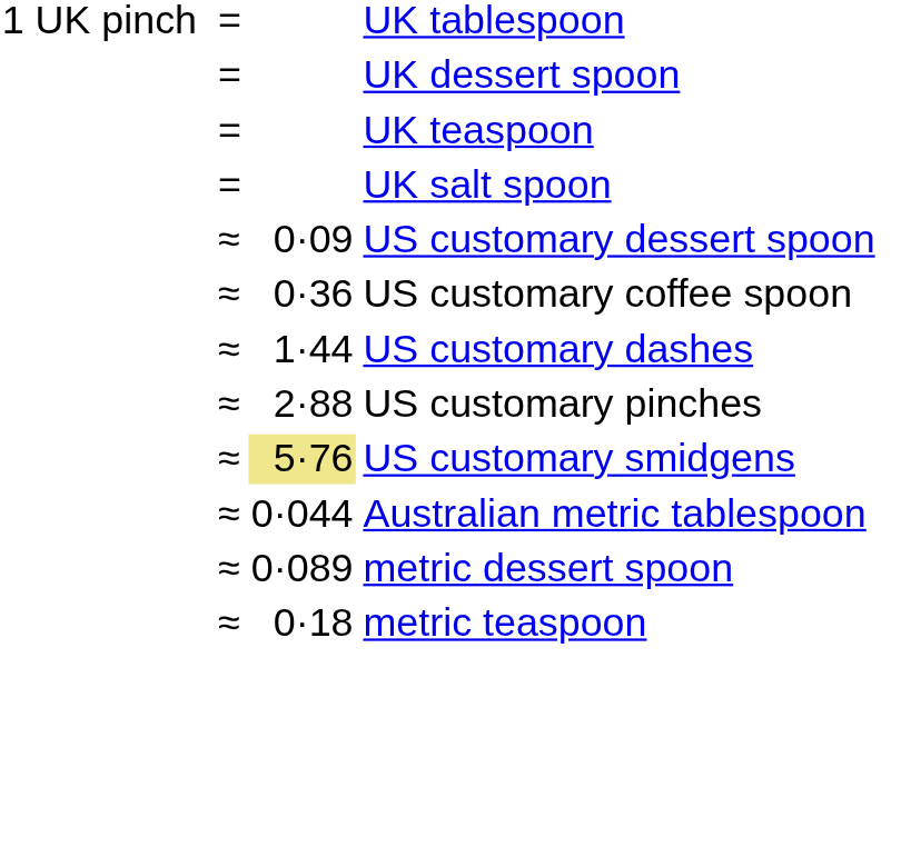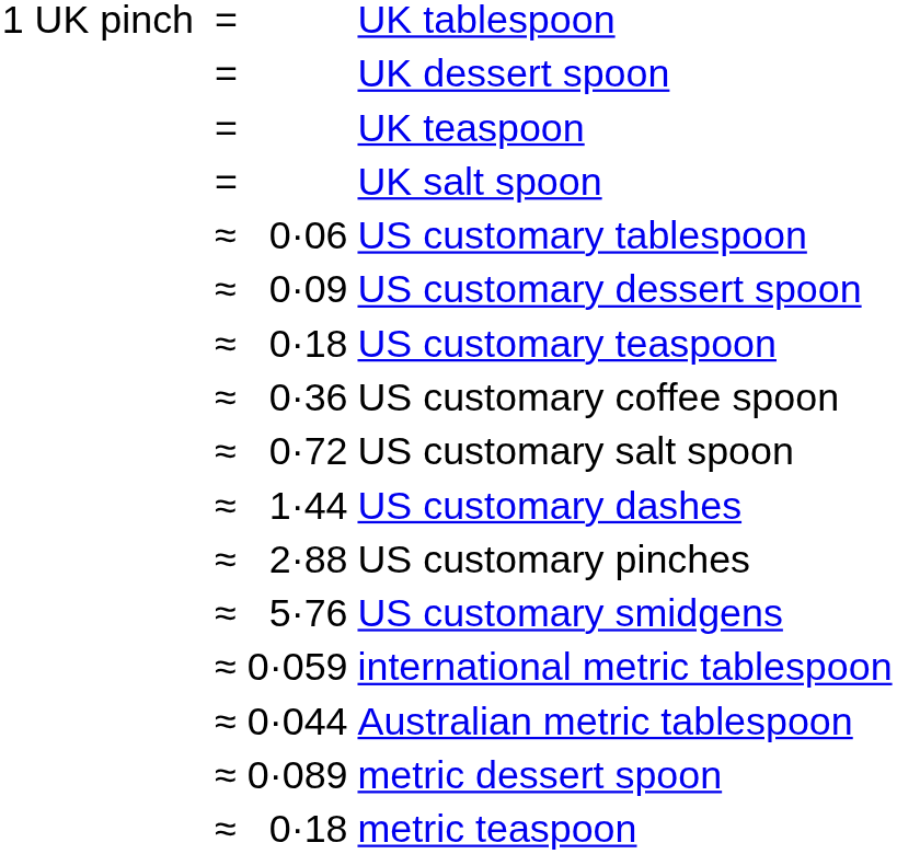 <table>
 <tr>
 <td>1 UK pinch </td>
 <td>=</td>
 <td align=right></td>
 <td><a href='#'>UK tablespoon</a></td>
 </tr>
 <tr>
 <td></td>
 <td>=</td>
 <td align=right></td>
 <td><a href='#'>UK dessert spoon</a></td>
 </tr>
 <tr>
 <td></td>
 <td>=</td>
 <td align=right></td>
 <td><a href='#'>UK teaspoon</a></td>
 </tr>
 <tr>
 <td></td>
 <td>=</td>
 <td align=right></td>
 <td><a href='#'>UK salt spoon</a></td>
 </tr>
 <tr>
 <td></td>
 <td>≈</td>
+<td align=right>0·06</td>
+<td><a href='#'>US customary tablespoon</a></td>
+</tr>
+<tr>
+<td></td>
+<td>≈</td>
 <td align=right>0·09</td>
 <td><a href='#'>US customary dessert spoon</a></td>
 </tr>
 <tr>
 <td></td>
 <td>≈</td>
+<td align=right>0·18</td>
+<td><a href='#'>US customary teaspoon</a></td>
+</tr>
+<tr>
+<td></td>
+<td>≈</td>
 <td align=right>0·36</td>
 <td>US customary coffee spoon</td>
+</tr>
+<tr>
+<td></td>
+<td>≈</td>
+<td align=right>0·72</td>
+<td>US customary salt spoon</td>
 </tr>
 <tr>
 <td></td>
 <td>≈</td>
 <td align=right>1·44</td>
 <td><a href='#'>US customary dashes</a></td>
 </tr>
 <tr>
 <td></td>
 <td>≈</td>
 <td align=right>2·88</td>
 <td>US customary pinches</td>
 </tr>
 <tr>
 <td></td>
 <td>≈</td>
-<td align=right style="background: khaki;">5·76</td>
+<td align=right>5·76</td>
 <td><a href='#'>US customary smidgens</a></td>
+</tr>
+<tr>
+<td></td>
+<td>≈</td>
+<td align=right>0·059</td>
+<td><a href='#'>international metric tablespoon</a></td>
 </tr>
 <tr>
 <td></td>
 <td>≈</td>
 <td align=right>0·044</td>
 <td><a href='#'>Australian metric tablespoon</a></td>
 </tr>
 <tr>
 <td></td>
 <td>≈</td>
 <td align=right>0·089</td>
 <td><a href='#'>metric dessert spoon</a></td>
 </tr>
 <tr>
 <td></td>
 <td>≈</td>
 <td align=right>0·18</td>
 <td><a href='#'>metric teaspoon</a></td>
 </tr>
 </table>
